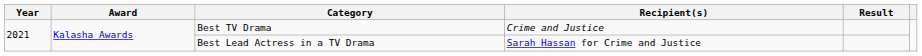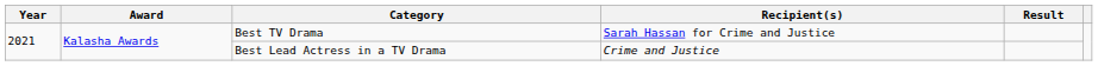 <table class="wikitable sortable plainrowheaders" style="width:99%;">
 <tr>
 <th scope="col">Year</th>
 <th scope="col">Award</th>
 <th scope="col">Category</th>
 <th scope="col">Recipient(s)</th>
 <th scope="col">Result</th>
 <th scope="col" class="unsortable"></th>
 </tr>
 <tr>
 <td rowspan="2">2021</td>
 <td rowspan="2"><a href='#'>Kalasha Awards</a></td>
 <td>Best TV Drama</td>
-<td><em>Crime and Justice</em></td>
+<td><a href='#'>Sarah Hassan</a> for Crime and Justice</td>
 <td></td>
 <td rowspan="2"></td>
 </tr>
 <tr>
 <td>Best Lead Actress in a TV Drama</td>
-<td><a href='#'>Sarah Hassan</a> for Crime and Justice</td>
+<td><em>Crime and Justice</em></td>
 <td></td>
 </tr>
 </table>
